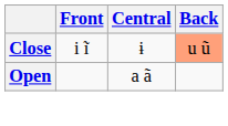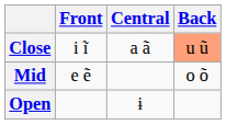 <table class="wikitable" style="text-align:center">
 <tr>
 <th></th>
 <th><a href='#'>Front</a></th>
 <th><a href='#'>Central</a></th>
 <th><a href='#'>Back</a></th>
 </tr>
 <tr>
 <th><a href='#'>Close</a></th>
 <td>i ĩ</td>
-<td>ɨ</td>
+<td>a ã</td>
 <td style="background: lightsalmon;">u ũ</td>
+</tr>
+<tr>
+<th><a href='#'>Mid</a></th>
+<td>e ẽ</td>
+<td></td>
+<td>o õ</td>
 </tr>
 <tr>
 <th><a href='#'>Open</a></th>
 <td></td>
-<td>a ã</td>
+<td>ɨ</td>
 <td></td>
 </tr>
 </table>
